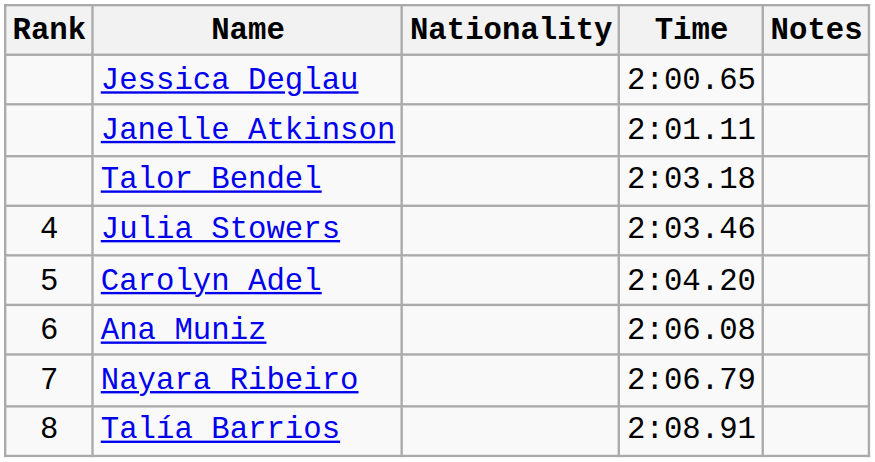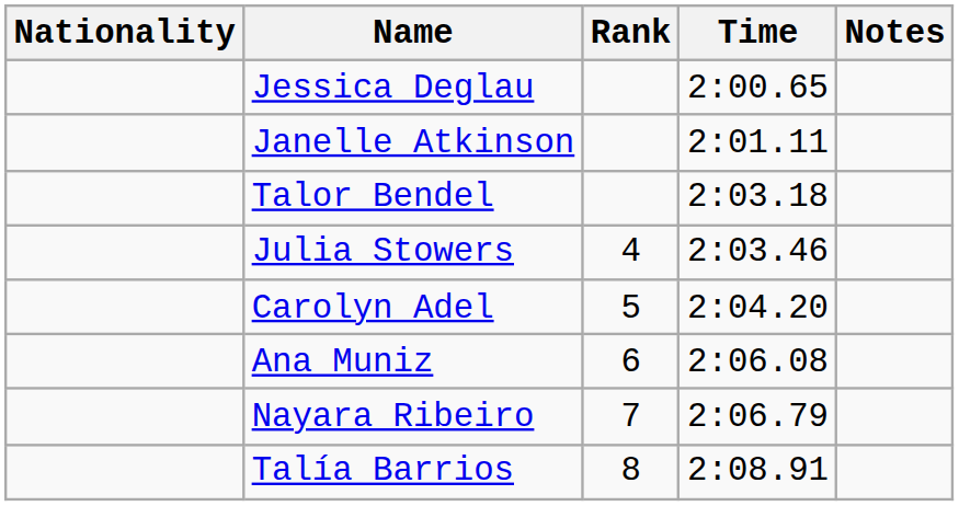 <table class="wikitable sortable" style="text-align:center">
 <tr>
+<th>Nationality</th>
+<th>Name</th>
 <th>Rank</th>
-<th>Name</th>
-<th>Nationality</th>
 <th>Time</th>
 <th>Notes</th>
 </tr>
 <tr>
+<td align=left></td>
+<td align=left><a href='#'>Jessica Deglau</a></td>
 <td></td>
-<td align=left><a href='#'>Jessica Deglau</a></td>
-<td align=left></td>
 <td>2:00.65</td>
 <td></td>
 </tr>
 <tr>
+<td align=left></td>
+<td align=left><a href='#'>Janelle Atkinson</a></td>
 <td></td>
-<td align=left><a href='#'>Janelle Atkinson</a></td>
-<td align=left></td>
 <td>2:01.11</td>
 <td></td>
 </tr>
 <tr>
+<td align=left></td>
+<td align=left><a href='#'>Talor Bendel</a></td>
 <td></td>
-<td align=left><a href='#'>Talor Bendel</a></td>
-<td align=left></td>
 <td>2:03.18</td>
 <td></td>
 </tr>
 <tr>
+<td align=left></td>
+<td align=left><a href='#'>Julia Stowers</a></td>
 <td>4</td>
-<td align=left><a href='#'>Julia Stowers</a></td>
-<td align=left></td>
 <td>2:03.46</td>
 <td></td>
 </tr>
 <tr>
+<td align=left></td>
+<td align=left><a href='#'>Carolyn Adel</a></td>
 <td>5</td>
-<td align=left><a href='#'>Carolyn Adel</a></td>
-<td align=left></td>
 <td>2:04.20</td>
 <td></td>
 </tr>
 <tr>
+<td align=left></td>
+<td align=left><a href='#'>Ana Muniz</a></td>
 <td>6</td>
-<td align=left><a href='#'>Ana Muniz</a></td>
-<td align=left></td>
 <td>2:06.08</td>
 <td></td>
 </tr>
 <tr>
+<td align=left></td>
+<td align=left><a href='#'>Nayara Ribeiro</a></td>
 <td>7</td>
-<td align=left><a href='#'>Nayara Ribeiro</a></td>
-<td align=left></td>
 <td>2:06.79</td>
 <td></td>
 </tr>
 <tr>
+<td align=left></td>
+<td align=left><a href='#'>Talía Barrios</a></td>
 <td>8</td>
-<td align=left><a href='#'>Talía Barrios</a></td>
-<td align=left></td>
 <td>2:08.91</td>
 <td></td>
 </tr>
 </table>
